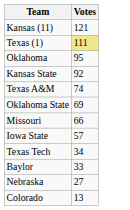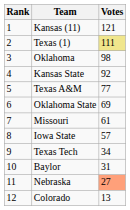 <table class=wikitable>
 <tr>
+<th>Rank</th>
 <th>Team</th>
 <th>Votes</th>
 </tr>
 <tr>
+<td>1</td>
 <td>Kansas (11)</td>
 <td>121</td>
 </tr>
 <tr>
+<td>2</td>
 <td>Texas (1)</td>
 <td style="background: khaki;">111</td>
 </tr>
 <tr>
+<td>3</td>
 <td>Oklahoma</td>
-<td>95</td>
+<td>98</td>
 </tr>
 <tr>
+<td>4</td>
 <td>Kansas State</td>
 <td>92</td>
 </tr>
 <tr>
+<td>5</td>
 <td>Texas A&M</td>
-<td>74</td>
+<td>77</td>
 </tr>
 <tr>
+<td>6</td>
 <td>Oklahoma State</td>
 <td>69</td>
 </tr>
 <tr>
+<td>7</td>
 <td>Missouri</td>
-<td>66</td>
+<td>61</td>
 </tr>
 <tr>
+<td>8</td>
 <td>Iowa State</td>
 <td>57</td>
 </tr>
 <tr>
+<td>9</td>
 <td>Texas Tech</td>
 <td>34</td>
 </tr>
 <tr>
+<td>10</td>
 <td>Baylor</td>
-<td>33</td>
+<td>31</td>
 </tr>
 <tr>
+<td>11</td>
 <td>Nebraska</td>
-<td>27</td>
+<td style="background: lightsalmon;">27</td>
 </tr>
 <tr>
+<td>12</td>
 <td>Colorado</td>
 <td>13</td>
 </tr>
 </table>
